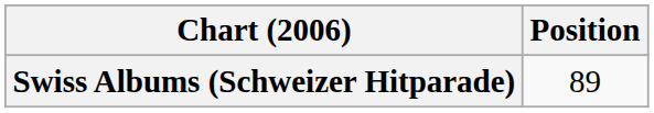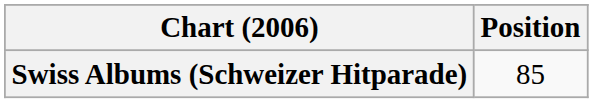 <table class="wikitable plainrowheaders" style="text-align:center;">
 <tr>
 <th>Chart (2006)</th>
 <th>Position</th>
 </tr>
 <tr>
 <th scope="row">Swiss Albums (Schweizer Hitparade)</th>
-<td>89</td>
+<td>85</td>
 </tr>
 </table>
